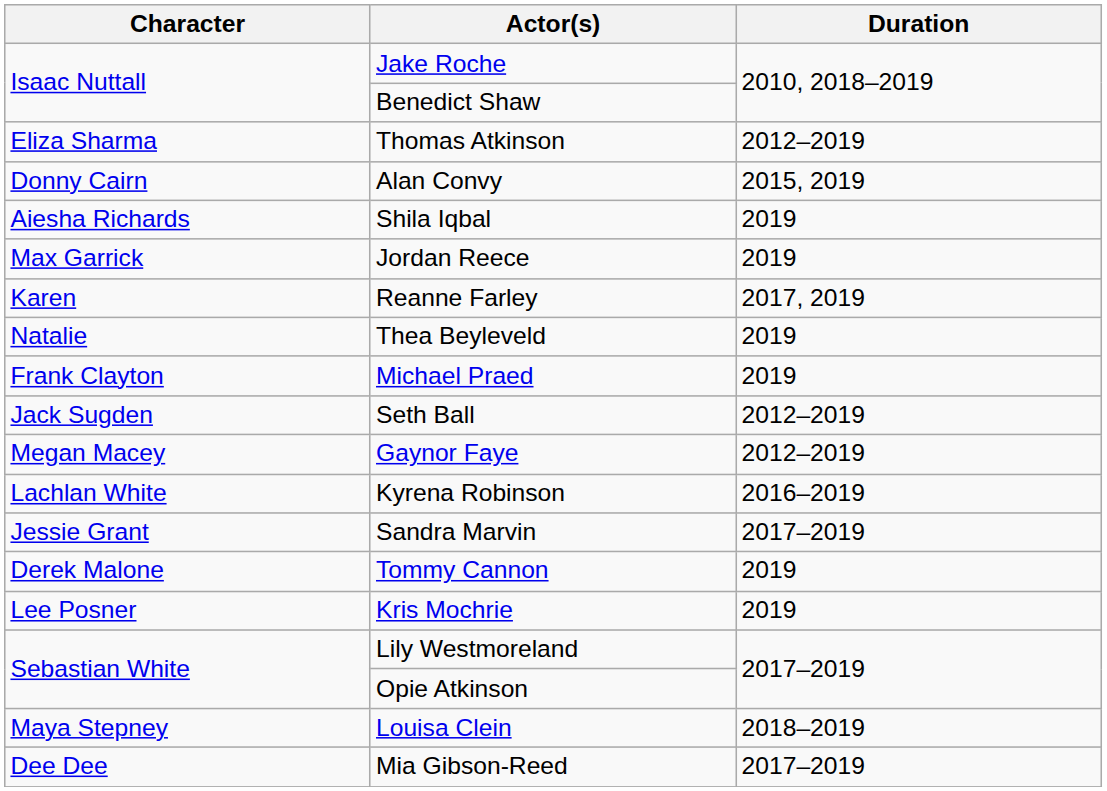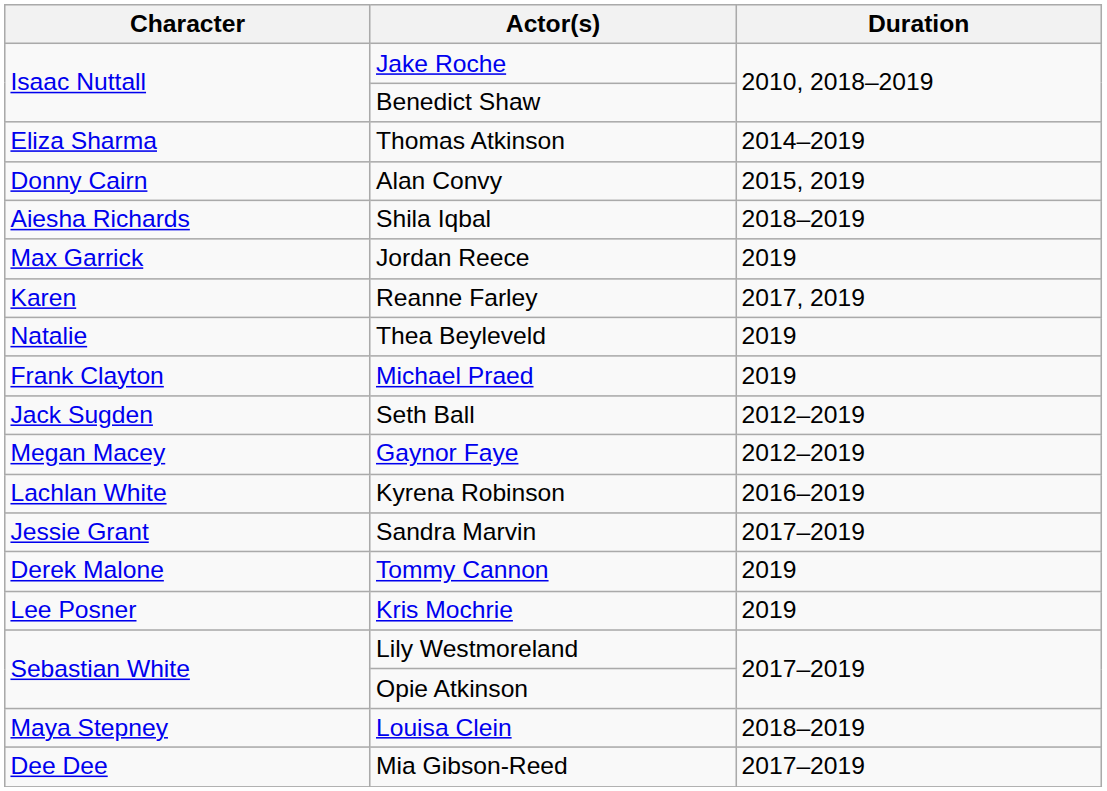 <table class="wikitable">
 <tr>
 <th scope="col" width="230">Character</th>
 <th scope="col" width="230">Actor(s)</th>
 <th scope="col" width="230">Duration</th>
 </tr>
 <tr>
 <td rowspan="2"><a href='#'>Isaac Nuttall</a></td>
 <td><a href='#'>Jake Roche</a></td>
 <td rowspan="2">2010, 2018–2019</td>
 </tr>
 <tr>
 <td>Benedict Shaw</td>
 </tr>
 <tr>
 <td><a href='#'>Eliza Sharma</a></td>
 <td>Thomas Atkinson</td>
-<td>2012–2019</td>
+<td>2014–2019</td>
 </tr>
 <tr>
 <td><a href='#'>Donny Cairn</a></td>
 <td>Alan Convy</td>
 <td>2015, 2019</td>
 </tr>
 <tr>
 <td><a href='#'>Aiesha Richards</a></td>
 <td>Shila Iqbal</td>
-<td>2019</td>
+<td>2018–2019</td>
 </tr>
 <tr>
 <td><a href='#'>Max Garrick</a></td>
 <td>Jordan Reece</td>
 <td>2019</td>
 </tr>
 <tr>
 <td><a href='#'>Karen</a></td>
 <td>Reanne Farley</td>
 <td>2017, 2019</td>
 </tr>
 <tr>
 <td><a href='#'>Natalie</a></td>
 <td>Thea Beyleveld</td>
 <td>2019</td>
 </tr>
 <tr>
 <td><a href='#'>Frank Clayton</a></td>
 <td><a href='#'>Michael Praed</a></td>
 <td>2019</td>
 </tr>
 <tr>
 <td><a href='#'>Jack Sugden</a></td>
 <td>Seth Ball</td>
 <td>2012–2019</td>
 </tr>
 <tr>
 <td><a href='#'>Megan Macey</a></td>
 <td><a href='#'>Gaynor Faye</a></td>
 <td>2012–2019</td>
 </tr>
 <tr>
 <td><a href='#'>Lachlan White</a></td>
 <td>Kyrena Robinson</td>
 <td>2016–2019</td>
 </tr>
 <tr>
 <td><a href='#'>Jessie Grant</a></td>
 <td>Sandra Marvin</td>
 <td>2017–2019</td>
 </tr>
 <tr>
 <td><a href='#'>Derek Malone</a></td>
 <td><a href='#'>Tommy Cannon</a></td>
 <td>2019</td>
 </tr>
 <tr>
 <td><a href='#'>Lee Posner</a></td>
 <td><a href='#'>Kris Mochrie</a></td>
 <td>2019</td>
 </tr>
 <tr>
 <td rowspan="2"><a href='#'>Sebastian White</a></td>
 <td>Lily Westmoreland</td>
 <td rowspan="2">2017–2019</td>
 </tr>
 <tr>
 <td>Opie Atkinson</td>
 </tr>
 <tr>
 <td><a href='#'>Maya Stepney</a></td>
 <td><a href='#'>Louisa Clein</a></td>
 <td>2018–2019</td>
 </tr>
 <tr>
 <td><a href='#'>Dee Dee</a></td>
 <td>Mia Gibson-Reed</td>
 <td>2017–2019</td>
 </tr>
 <tr>
 </tr>
 </table>
